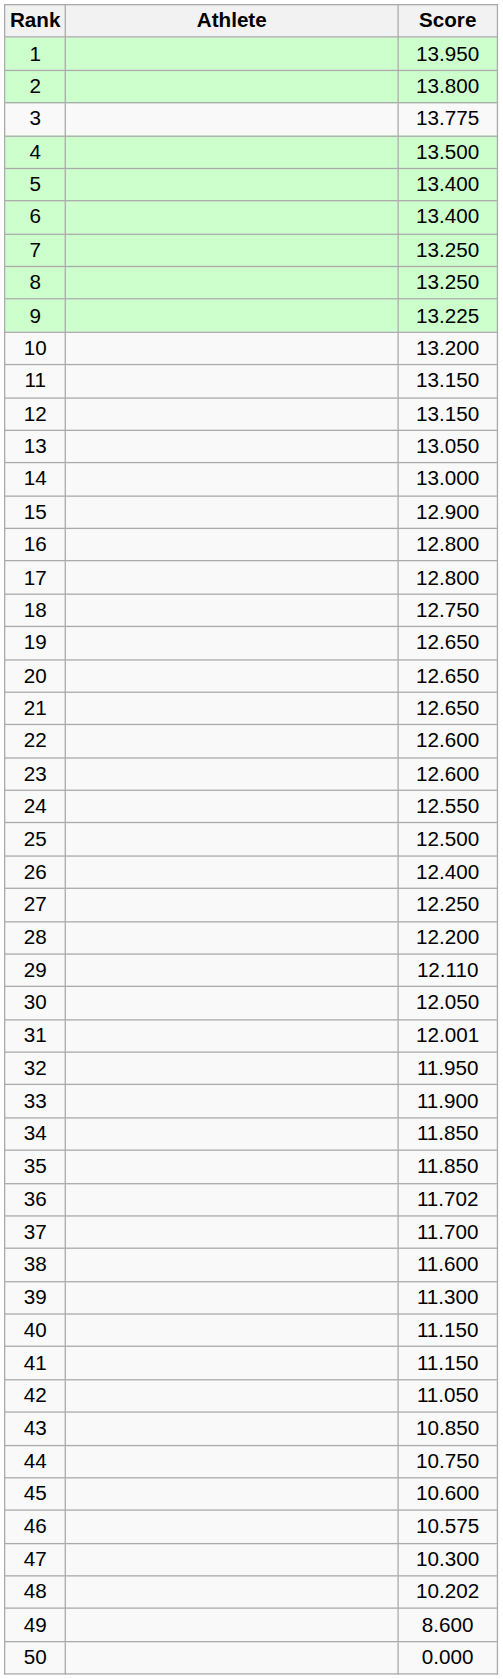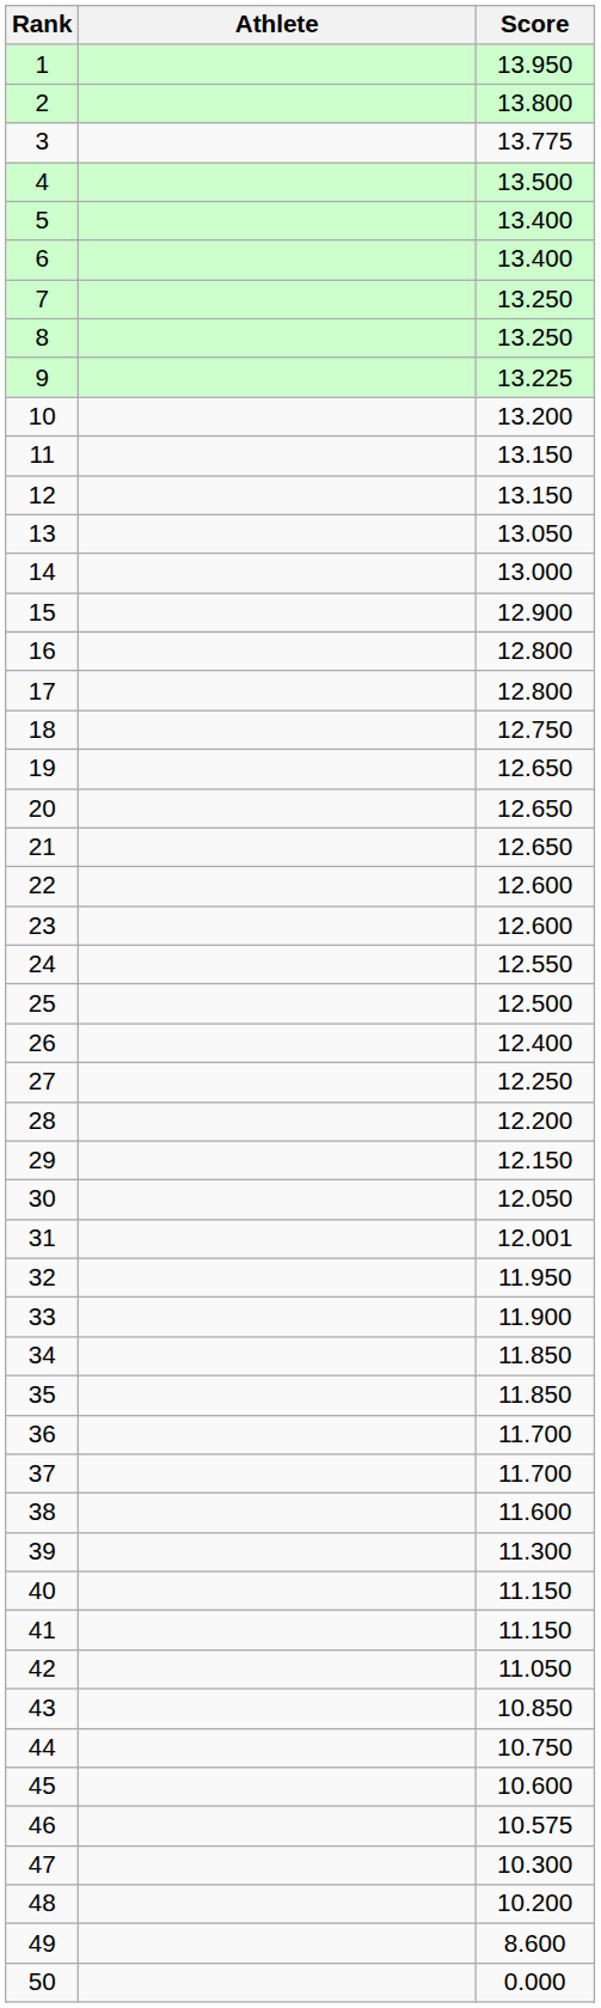 <table class=wikitable style="text-align:center">
 <tr>
 <th width=40>Rank</th>
 <th width=250>Athlete</th>
 <th width=70>Score</th>
 </tr>
 <tr bgcolor="ccffcc">
 <td>1</td>
 <td align=left></td>
 <td>13.950</td>
 </tr>
 <tr bgcolor="ccffcc">
 <td>2</td>
 <td align=left></td>
 <td>13.800</td>
 </tr>
 <tr>
 <td>3</td>
 <td align=left></td>
 <td>13.775</td>
 </tr>
 <tr bgcolor="ccffcc">
 <td>4</td>
 <td align=left></td>
 <td>13.500</td>
 </tr>
 <tr bgcolor="ccffcc">
 <td>5</td>
 <td align=left></td>
 <td>13.400</td>
 </tr>
 <tr bgcolor="ccffcc">
 <td>6</td>
 <td align=left></td>
 <td>13.400</td>
 </tr>
 <tr bgcolor="ccffcc">
 <td>7</td>
 <td align=left></td>
 <td>13.250</td>
 </tr>
 <tr bgcolor="ccffcc">
 <td>8</td>
 <td align=left></td>
 <td>13.250</td>
 </tr>
 <tr bgcolor="ccffcc">
 <td>9</td>
 <td align=left></td>
 <td>13.225</td>
 </tr>
 <tr>
 <td>10</td>
 <td align=left></td>
 <td>13.200</td>
 </tr>
 <tr>
 <td>11</td>
 <td align=left></td>
 <td>13.150</td>
 </tr>
 <tr>
 <td>12</td>
 <td align=left></td>
 <td>13.150</td>
 </tr>
 <tr>
 <td>13</td>
 <td align=left></td>
 <td>13.050</td>
 </tr>
 <tr>
 <td>14</td>
 <td align=left></td>
 <td>13.000</td>
 </tr>
 <tr>
 <td>15</td>
 <td align=left></td>
 <td>12.900</td>
 </tr>
 <tr>
 <td>16</td>
 <td align=left></td>
 <td>12.800</td>
 </tr>
 <tr>
 <td>17</td>
 <td align=left></td>
 <td>12.800</td>
 </tr>
 <tr>
 <td>18</td>
 <td align=left></td>
 <td>12.750</td>
 </tr>
 <tr>
 <td>19</td>
 <td align=left></td>
 <td>12.650</td>
 </tr>
 <tr>
 <td>20</td>
 <td align=left></td>
 <td>12.650</td>
 </tr>
 <tr>
 <td>21</td>
 <td align=left></td>
 <td>12.650</td>
 </tr>
 <tr>
 <td>22</td>
 <td align=left></td>
 <td>12.600</td>
 </tr>
 <tr>
 <td>23</td>
 <td align=left></td>
 <td>12.600</td>
 </tr>
 <tr>
 <td>24</td>
 <td align=left></td>
 <td>12.550</td>
 </tr>
 <tr>
 <td>25</td>
 <td align=left></td>
 <td>12.500</td>
 </tr>
 <tr>
 <td>26</td>
 <td align=left></td>
 <td>12.400</td>
 </tr>
 <tr>
 <td>27</td>
 <td align=left></td>
 <td>12.250</td>
 </tr>
 <tr>
 <td>28</td>
 <td align=left></td>
 <td>12.200</td>
 </tr>
 <tr>
 <td>29</td>
 <td align=left></td>
-<td>12.110</td>
+<td>12.150</td>
 </tr>
 <tr>
 <td>30</td>
 <td align=left></td>
 <td>12.050</td>
 </tr>
 <tr>
 <td>31</td>
 <td align=left></td>
 <td>12.001</td>
 </tr>
 <tr>
 <td>32</td>
 <td align=left></td>
 <td>11.950</td>
 </tr>
 <tr>
 <td>33</td>
 <td align=left></td>
 <td>11.900</td>
 </tr>
 <tr>
 <td>34</td>
 <td align=left></td>
 <td>11.850</td>
 </tr>
 <tr>
 <td>35</td>
 <td align=left></td>
 <td>11.850</td>
 </tr>
 <tr>
 <td>36</td>
 <td align=left></td>
-<td>11.702</td>
+<td>11.700</td>
 </tr>
 <tr>
 <td>37</td>
 <td align=left></td>
 <td>11.700</td>
 </tr>
 <tr>
 <td>38</td>
 <td align=left></td>
 <td>11.600</td>
 </tr>
 <tr>
 <td>39</td>
 <td align=left></td>
 <td>11.300</td>
 </tr>
 <tr>
 <td>40</td>
 <td align=left></td>
 <td>11.150</td>
 </tr>
 <tr>
 <td>41</td>
 <td align=left></td>
 <td>11.150</td>
 </tr>
 <tr>
 <td>42</td>
 <td align=left></td>
 <td>11.050</td>
 </tr>
 <tr>
 <td>43</td>
 <td align=left></td>
 <td>10.850</td>
 </tr>
 <tr>
 <td>44</td>
 <td align=left></td>
 <td>10.750</td>
 </tr>
 <tr>
 <td>45</td>
 <td align=left></td>
 <td>10.600</td>
 </tr>
 <tr>
 <td>46</td>
 <td align=left></td>
 <td>10.575</td>
 </tr>
 <tr>
 <td>47</td>
 <td align=left></td>
 <td>10.300</td>
 </tr>
 <tr>
 <td>48</td>
 <td align=left></td>
-<td>10.202</td>
+<td>10.200</td>
 </tr>
 <tr>
 <td>49</td>
 <td align=left></td>
 <td>8.600</td>
 </tr>
 <tr>
 <td>50</td>
 <td align=left></td>
 <td>0.000</td>
 </tr>
 </table>
